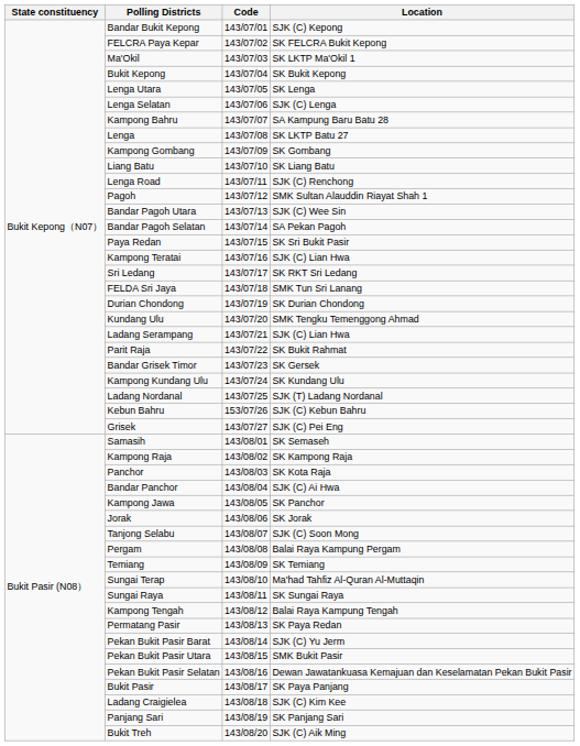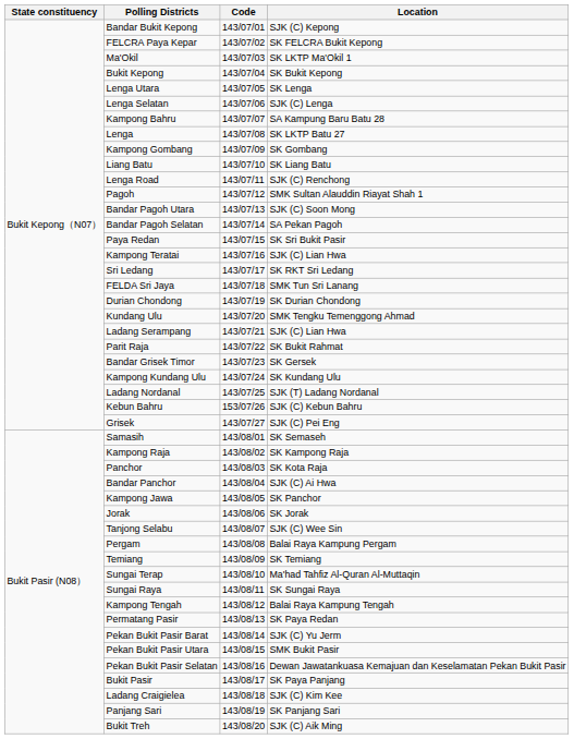 <table class="wikitable sortable mw-collapsible" style="white-space:nowrap;font-size:85%">
 <tr>
 <th>State constituency</th>
 <th>Polling Districts</th>
 <th>Code</th>
 <th>Location</th>
 </tr>
 <tr>
 <td rowspan="27">Bukit Kepong（N07）</td>
 <td>Bandar Bukit Kepong</td>
 <td>143/07/01</td>
 <td>SJK (C) Kepong</td>
 </tr>
 <tr>
 <td>FELCRA Paya Kepar</td>
 <td>143/07/02</td>
 <td>SK FELCRA Bukit Kepong</td>
 </tr>
 <tr>
 <td>Ma'Okil</td>
 <td>143/07/03</td>
 <td>SK LKTP Ma'Okil 1</td>
 </tr>
 <tr>
 <td>Bukit Kepong</td>
 <td>143/07/04</td>
 <td>SK Bukit Kepong</td>
 </tr>
 <tr>
 <td>Lenga Utara</td>
 <td>143/07/05</td>
 <td>SK Lenga</td>
 </tr>
 <tr>
 <td>Lenga Selatan</td>
 <td>143/07/06</td>
 <td>SJK (C) Lenga</td>
 </tr>
 <tr>
 <td>Kampong Bahru</td>
 <td>143/07/07</td>
 <td>SA Kampung Baru Batu 28</td>
 </tr>
 <tr>
 <td>Lenga</td>
 <td>143/07/08</td>
 <td>SK LKTP Batu 27</td>
 </tr>
 <tr>
 <td>Kampong Gombang</td>
 <td>143/07/09</td>
 <td>SK Gombang</td>
 </tr>
 <tr>
 <td>Liang Batu</td>
 <td>143/07/10</td>
 <td>SK Liang Batu</td>
 </tr>
 <tr>
 <td>Lenga Road</td>
 <td>143/07/11</td>
 <td>SJK (C) Renchong</td>
 </tr>
 <tr>
 <td>Pagoh</td>
 <td>143/07/12</td>
 <td>SMK Sultan Alauddin Riayat Shah 1</td>
 </tr>
 <tr>
 <td>Bandar Pagoh Utara</td>
 <td>143/07/13</td>
-<td>SJK (C) Wee Sin</td>
+<td>SJK (C) Soon Mong</td>
 </tr>
 <tr>
 <td>Bandar Pagoh Selatan</td>
 <td>143/07/14</td>
 <td>SA Pekan Pagoh</td>
 </tr>
 <tr>
 <td>Paya Redan</td>
 <td>143/07/15</td>
 <td>SK Sri Bukit Pasir</td>
 </tr>
 <tr>
 <td>Kampong Teratai</td>
 <td>143/07/16</td>
 <td>SJK (C) Lian Hwa</td>
 </tr>
 <tr>
 <td>Sri Ledang</td>
 <td>143/07/17</td>
 <td>SK RKT Sri Ledang</td>
 </tr>
 <tr>
 <td>FELDA Sri Jaya</td>
 <td>143/07/18</td>
 <td>SMK Tun Sri Lanang</td>
 </tr>
 <tr>
 <td>Durian Chondong</td>
 <td>143/07/19</td>
 <td>SK Durian Chondong</td>
 </tr>
 <tr>
 <td>Kundang Ulu</td>
 <td>143/07/20</td>
 <td>SMK Tengku Temenggong Ahmad</td>
 </tr>
 <tr>
 <td>Ladang Serampang</td>
 <td>143/07/21</td>
 <td>SJK (C) Lian Hwa</td>
 </tr>
 <tr>
 <td>Parit Raja</td>
 <td>143/07/22</td>
 <td>SK Bukit Rahmat</td>
 </tr>
 <tr>
 <td>Bandar Grisek Timor</td>
 <td>143/07/23</td>
 <td>SK Gersek</td>
 </tr>
 <tr>
 <td>Kampong Kundang Ulu</td>
 <td>143/07/24</td>
 <td>SK Kundang Ulu</td>
 </tr>
 <tr>
 <td>Ladang Nordanal</td>
 <td>143/07/25</td>
 <td>SJK (T) Ladang Nordanal</td>
 </tr>
 <tr>
 <td>Kebun Bahru</td>
 <td>153/07/26</td>
 <td>SJK (C) Kebun Bahru</td>
 </tr>
 <tr>
 <td>Grisek</td>
 <td>143/07/27</td>
 <td>SJK (C) Pei Eng</td>
 </tr>
 <tr>
 <td rowspan="20">Bukit Pasir (N08）</td>
 <td>Samasih</td>
 <td>143/08/01</td>
 <td>SK Semaseh</td>
 </tr>
 <tr>
 <td>Kampong Raja</td>
 <td>143/08/02</td>
 <td>SK Kampong Raja</td>
 </tr>
 <tr>
 <td>Panchor</td>
 <td>143/08/03</td>
 <td>SK Kota Raja</td>
 </tr>
 <tr>
 <td>Bandar Panchor</td>
 <td>143/08/04</td>
 <td>SJK (C) Ai Hwa</td>
 </tr>
 <tr>
 <td>Kampong Jawa</td>
 <td>143/08/05</td>
 <td>SK Panchor</td>
 </tr>
 <tr>
 <td>Jorak</td>
 <td>143/08/06</td>
 <td>SK Jorak</td>
 </tr>
 <tr>
 <td>Tanjong Selabu</td>
 <td>143/08/07</td>
-<td>SJK (C) Soon Mong</td>
+<td>SJK (C) Wee Sin</td>
 </tr>
 <tr>
 <td>Pergam</td>
 <td>143/08/08</td>
 <td>Balai Raya Kampung Pergam</td>
 </tr>
 <tr>
 <td>Temiang</td>
 <td>143/08/09</td>
 <td>SK Temiang</td>
 </tr>
 <tr>
 <td>Sungai Terap</td>
 <td>143/08/10</td>
 <td>Ma'had Tahfiz Al-Quran Al-Muttaqin</td>
 </tr>
 <tr>
 <td>Sungai Raya</td>
 <td>143/08/11</td>
 <td>SK Sungai Raya</td>
 </tr>
 <tr>
 <td>Kampong Tengah</td>
 <td>143/08/12</td>
 <td>Balai Raya Kampung Tengah</td>
 </tr>
 <tr>
 <td>Permatang Pasir</td>
 <td>143/08/13</td>
 <td>SK Paya Redan</td>
 </tr>
 <tr>
 <td>Pekan Bukit Pasir Barat</td>
 <td>143/08/14</td>
 <td>SJK (C) Yu Jerm</td>
 </tr>
 <tr>
 <td>Pekan Bukit Pasir Utara</td>
 <td>143/08/15</td>
 <td>SMK Bukit Pasir</td>
 </tr>
 <tr>
 <td>Pekan Bukit Pasir Selatan</td>
 <td>143/08/16</td>
 <td>Dewan Jawatankuasa Kemajuan dan Keselamatan Pekan Bukit Pasir</td>
 </tr>
 <tr>
 <td>Bukit Pasir</td>
 <td>143/08/17</td>
 <td>SK Paya Panjang</td>
 </tr>
 <tr>
 <td>Ladang Craigielea</td>
 <td>143/08/18</td>
 <td>SJK (C) Kim Kee</td>
 </tr>
 <tr>
 <td>Panjang Sari</td>
 <td>143/08/19</td>
 <td>SK Panjang Sari</td>
 </tr>
 <tr>
 <td>Bukit Treh</td>
 <td>143/08/20</td>
 <td>SJK (C) Aik Ming</td>
 </tr>
 </table>
